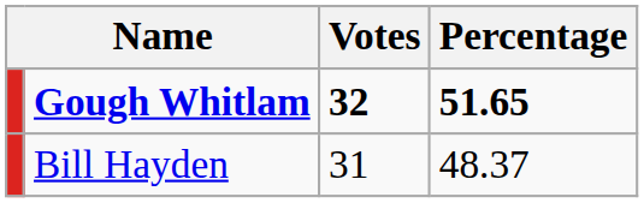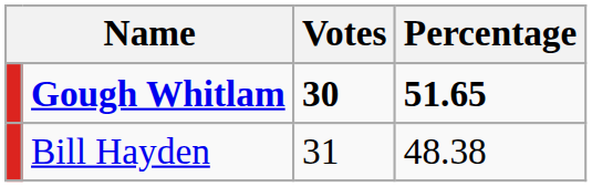 <table class="wikitable">
 <tr>
 <th colspan="2">Name</th>
 <th>Votes</th>
 <th>Percentage</th>
 </tr>
 <tr>
 <td style="background:#DC241F"></td>
 <td><strong><a href='#'>Gough Whitlam</a></strong></td>
-<td><strong>32</strong></td>
+<td><strong>30</strong></td>
 <td><strong>51.65</strong></td>
 </tr>
 <tr>
 <td style="background:#DC241F"></td>
 <td><a href='#'>Bill Hayden</a></td>
 <td>31</td>
-<td>48.37</td>
+<td>48.38</td>
 </tr>
 </table>
